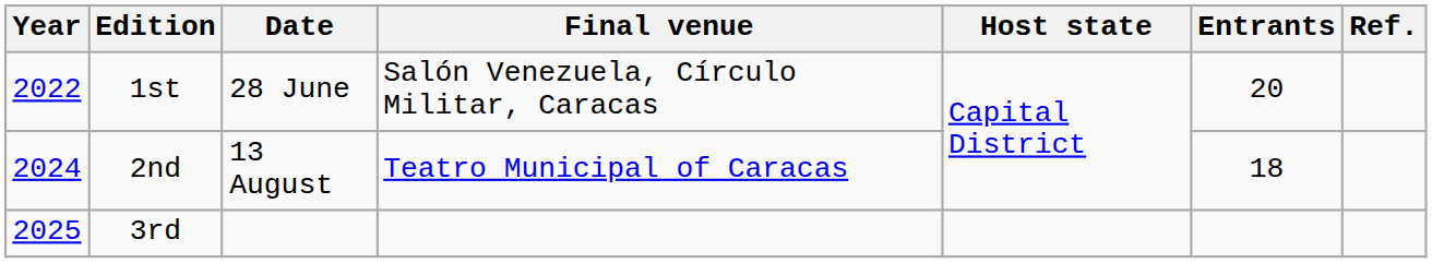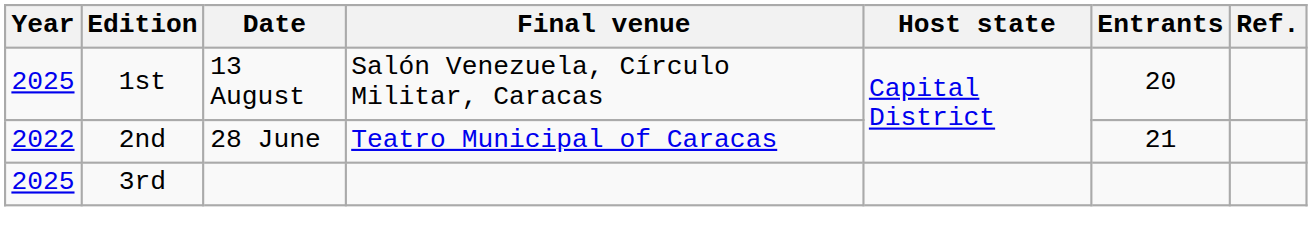 <table class="wikitable" style="font-size: 95%";>
 <tr>
 <th>Year</th>
 <th>Edition</th>
 <th>Date</th>
 <th>Final venue</th>
 <th>Host state</th>
 <th>Entrants</th>
 <th>Ref.</th>
 </tr>
 <tr>
-<td style="text-align: center;"><a href='#'>2022</a></td>
+<td style="text-align: center;"><a href='#'>2025</a></td>
 <td style="text-align: center;">1st</td>
-<td>28 June</td>
+<td>13 August</td>
 <td>Salón Venezuela, Círculo Militar, Caracas</td>
 <td rowspan=2><a href='#'>Capital District</a></td>
 <td align=center>20</td>
 <td align=center></td>
 </tr>
 <tr>
-<td style="text-align: center;"><a href='#'>2024</a></td>
+<td style="text-align: center;"><a href='#'>2022</a></td>
 <td style="text-align: center;">2nd</td>
-<td>13 August</td>
+<td>28 June</td>
 <td><a href='#'>Teatro Municipal of Caracas</a></td>
-<td align=center>18</td>
+<td align=center>21</td>
 <td></td>
 </tr>
 <tr>
 <td style="text-align: center;"><a href='#'>2025</a></td>
 <td style="text-align: center;">3rd</td>
 <td></td>
 <td></td>
 <td></td>
 <td align=center></td>
 <td></td>
 </tr>
 </table>
